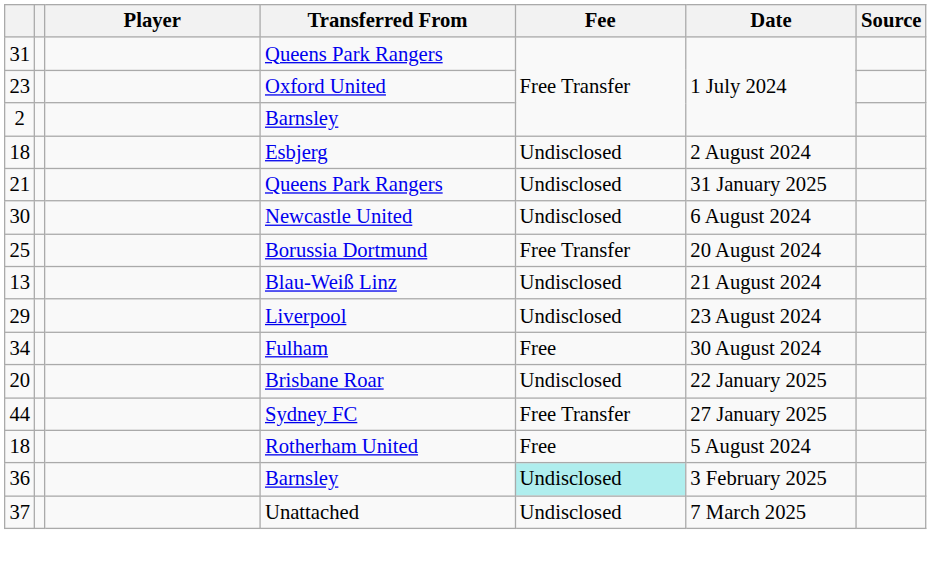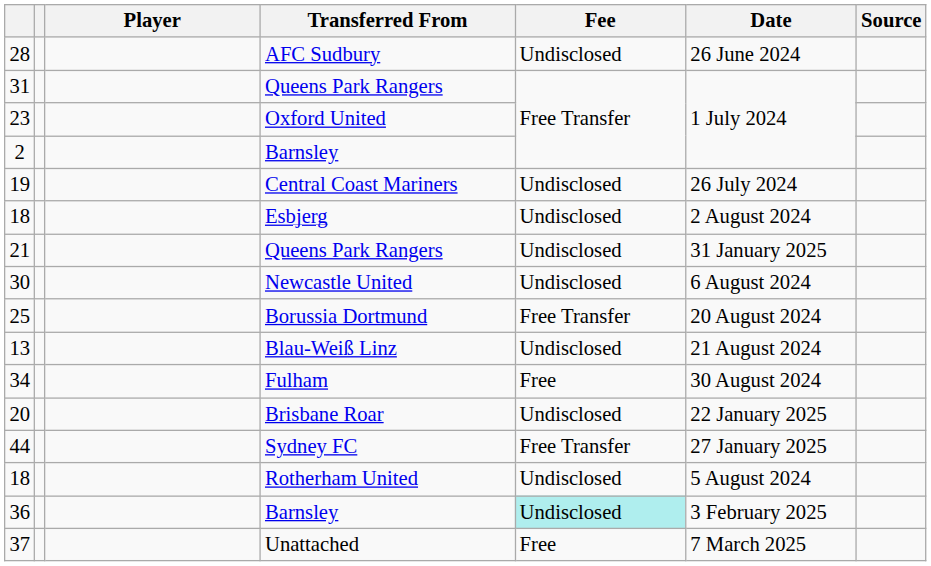 <table class="wikitable plainrowheaders sortable">
 <tr>
 <th></th>
 <th></th>
 <th scope=col; style="width: 160px;">Player</th>
 <th scope=col; style="width: 190px;">Transferred From</th>
 <th scope=col; style="width: 125px;">Fee</th>
 <th scope=col; style="width: 125px;">Date</th>
 <th scope=col>Source</th>
+</tr>
+<tr>
+<td align=center>28</td>
+<td align=center></td>
+<td></td>
+<td> <a href='#'>AFC Sudbury</a></td>
+<td>Undisclosed</td>
+<td>26 June 2024</td>
+<td></td>
 </tr>
 <tr>
 <td align=center>31</td>
 <td align=center></td>
 <td></td>
 <td> <a href='#'>Queens Park Rangers</a></td>
 <td rowspan="3">Free Transfer</td>
 <td rowspan="3">1 July 2024</td>
 <td></td>
 </tr>
 <tr>
 <td align=center>23</td>
 <td align=center></td>
 <td></td>
 <td> <a href='#'>Oxford United</a></td>
 <td></td>
 </tr>
 <tr>
 <td align=center>2</td>
 <td align=center></td>
 <td></td>
 <td> <a href='#'>Barnsley</a></td>
+<td></td>
+</tr>
+<tr>
+<td align=center>19</td>
+<td align=center></td>
+<td></td>
+<td> <a href='#'>Central Coast Mariners</a></td>
+<td>Undisclosed</td>
+<td>26 July 2024</td>
 <td></td>
 </tr>
 <tr>
 <td align=center>18</td>
 <td align=center></td>
 <td></td>
 <td> <a href='#'>Esbjerg</a></td>
 <td>Undisclosed</td>
 <td>2 August 2024</td>
 <td></td>
 </tr>
 <tr>
 <td align=center>21</td>
 <td align=center></td>
 <td></td>
 <td> <a href='#'>Queens Park Rangers</a></td>
 <td>Undisclosed</td>
 <td>31 January 2025</td>
 <td></td>
 </tr>
 <tr>
 <td align=center>30</td>
 <td align=center></td>
 <td></td>
 <td> <a href='#'>Newcastle United</a></td>
 <td>Undisclosed</td>
 <td>6 August 2024</td>
 <td></td>
 </tr>
 <tr>
 <td align=center>25</td>
 <td align=center></td>
 <td></td>
 <td> <a href='#'>Borussia Dortmund</a></td>
 <td>Free Transfer</td>
 <td>20 August 2024</td>
 <td></td>
 </tr>
 <tr>
 <td align=center>13</td>
 <td align=center></td>
 <td></td>
 <td> <a href='#'>Blau-Weiß Linz</a></td>
 <td>Undisclosed</td>
 <td>21 August 2024</td>
 <td></td>
 </tr>
 <tr>
-<td align=center>29</td>
-<td align=center></td>
-<td></td>
-<td> <a href='#'>Liverpool</a></td>
-<td>Undisclosed</td>
-<td>23 August 2024</td>
-<td></td>
-</tr>
-<tr>
 <td align=center>34</td>
 <td align=center></td>
 <td></td>
 <td> <a href='#'>Fulham</a></td>
 <td>Free</td>
 <td>30 August 2024</td>
 <td></td>
 </tr>
 <tr>
 <td align=center>20</td>
 <td align=center></td>
 <td></td>
 <td> <a href='#'>Brisbane Roar</a></td>
 <td>Undisclosed</td>
 <td>22 January 2025</td>
 <td></td>
 </tr>
 <tr>
 <td align=center>44</td>
 <td align=center></td>
 <td></td>
 <td> <a href='#'>Sydney FC</a></td>
 <td>Free Transfer</td>
 <td>27 January 2025</td>
 <td></td>
 </tr>
 <tr>
 <td align=center>18</td>
 <td align=center></td>
 <td></td>
 <td> <a href='#'>Rotherham United</a></td>
-<td>Free</td>
+<td>Undisclosed</td>
 <td>5 August 2024</td>
 <td></td>
 </tr>
 <tr>
 <td align=center>36</td>
 <td align=center></td>
 <td></td>
 <td> <a href='#'>Barnsley</a></td>
 <td style="background: paleturquoise;">Undisclosed</td>
 <td>3 February 2025</td>
 <td></td>
 </tr>
 <tr>
 <td align=center>37</td>
 <td align=center></td>
 <td></td>
 <td>Unattached</td>
-<td>Undisclosed</td>
+<td>Free</td>
 <td>7 March 2025</td>
 <td></td>
 </tr>
 </table>
